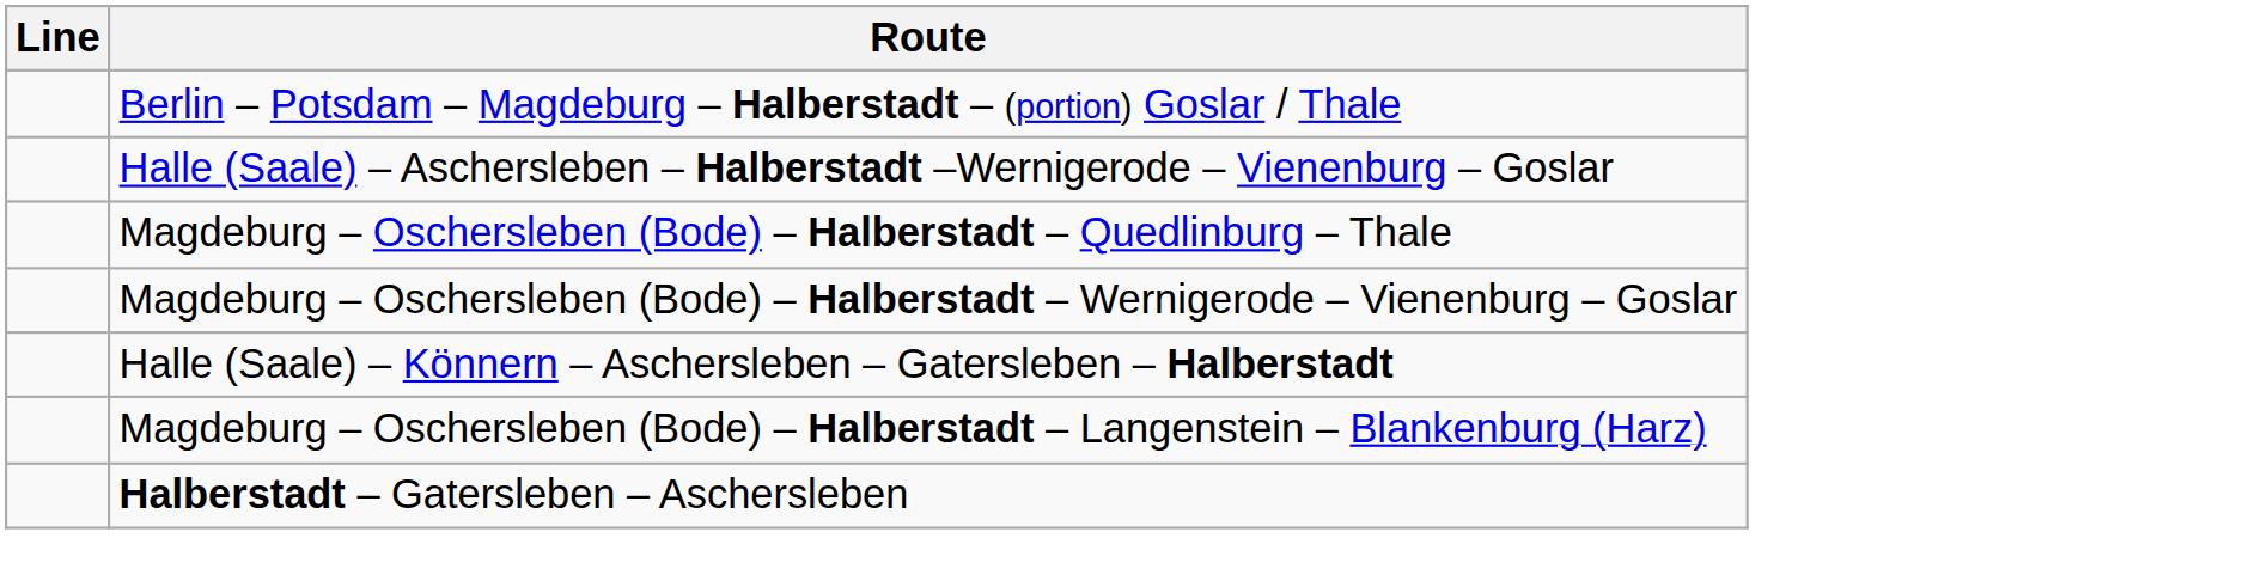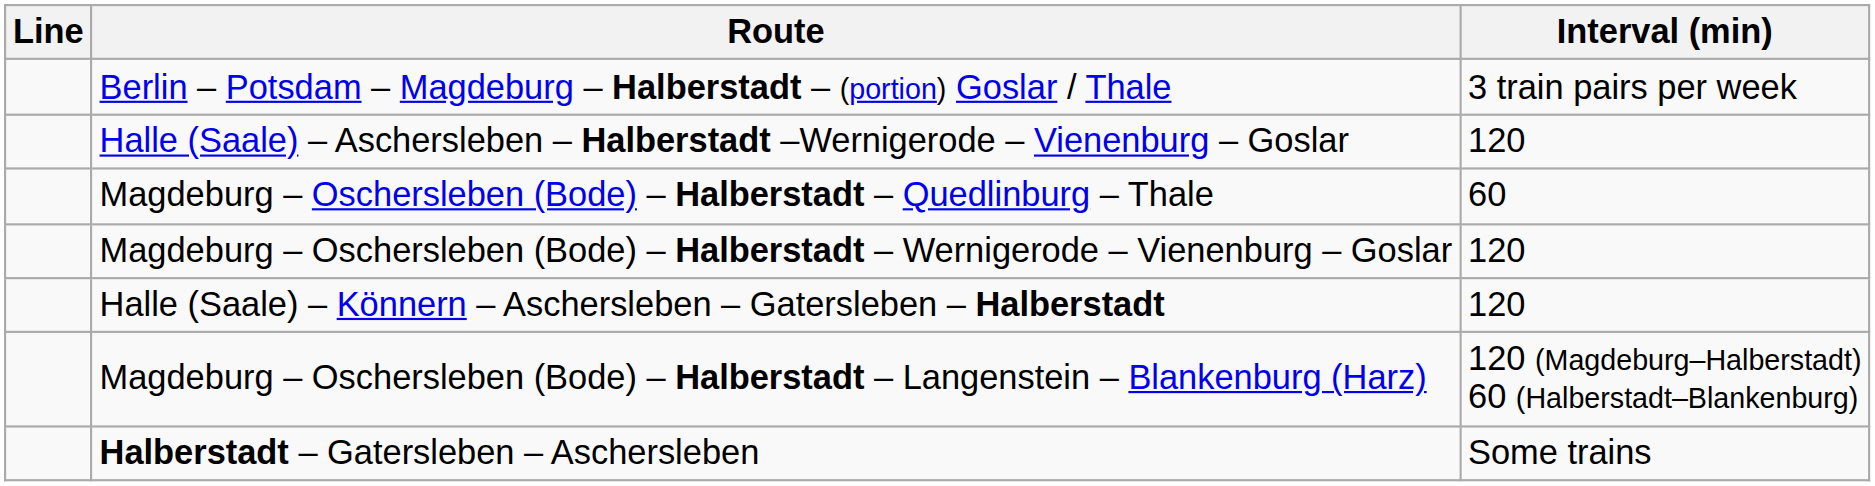 <table class="wikitable">
 <tr>
 <th>Line</th>
 <th>Route</th>
+<th>Interval (min)</th>
 </tr>
 <tr>
 <td align="center"></td>
 <td><a href='#'>Berlin</a> – <a href='#'>Potsdam</a> – <a href='#'>Magdeburg</a> – <strong>Halberstadt</strong> – <small>(<a href='#'>portion</a>)</small> <a href='#'>Goslar</a> / <a href='#'>Thale</a></td>
+<td>3 train pairs per week</td>
 </tr>
 <tr>
 <td align="center"></td>
 <td><a href='#'>Halle (Saale)</a> – Aschersleben – <strong>Halberstadt</strong> –Wernigerode – <a href='#'>Vienenburg</a> – Goslar</td>
+<td>120</td>
 </tr>
 <tr>
 <td align="center"></td>
 <td>Magdeburg – <a href='#'>Oschersleben (Bode)</a> – <strong>Halberstadt</strong> – <a href='#'>Quedlinburg</a> – Thale</td>
+<td>60</td>
 </tr>
 <tr>
 <td align="center"></td>
 <td>Magdeburg – Oschersleben (Bode) – <strong>Halberstadt</strong> – Wernigerode – Vienenburg – Goslar</td>
+<td>120</td>
 </tr>
 <tr>
 <td align="center"></td>
 <td>Halle (Saale) – <a href='#'>Könnern</a> – Aschersleben – Gatersleben – <strong>Halberstadt</strong></td>
+<td>120</td>
 </tr>
 <tr>
 <td align="center"></td>
 <td>Magdeburg – Oschersleben (Bode) – <strong>Halberstadt</strong> – Langenstein – <a href='#'>Blankenburg (Harz)</a></td>
+<td>120 <small>(Magdeburg–Halberstadt)</small><br>60 <small>(Halberstadt–Blankenburg)</small></td>
 </tr>
 <tr>
 <td align="center"></td>
 <td><strong>Halberstadt</strong> – Gatersleben – Aschersleben</td>
+<td>Some trains</td>
 </tr>
 </table>
